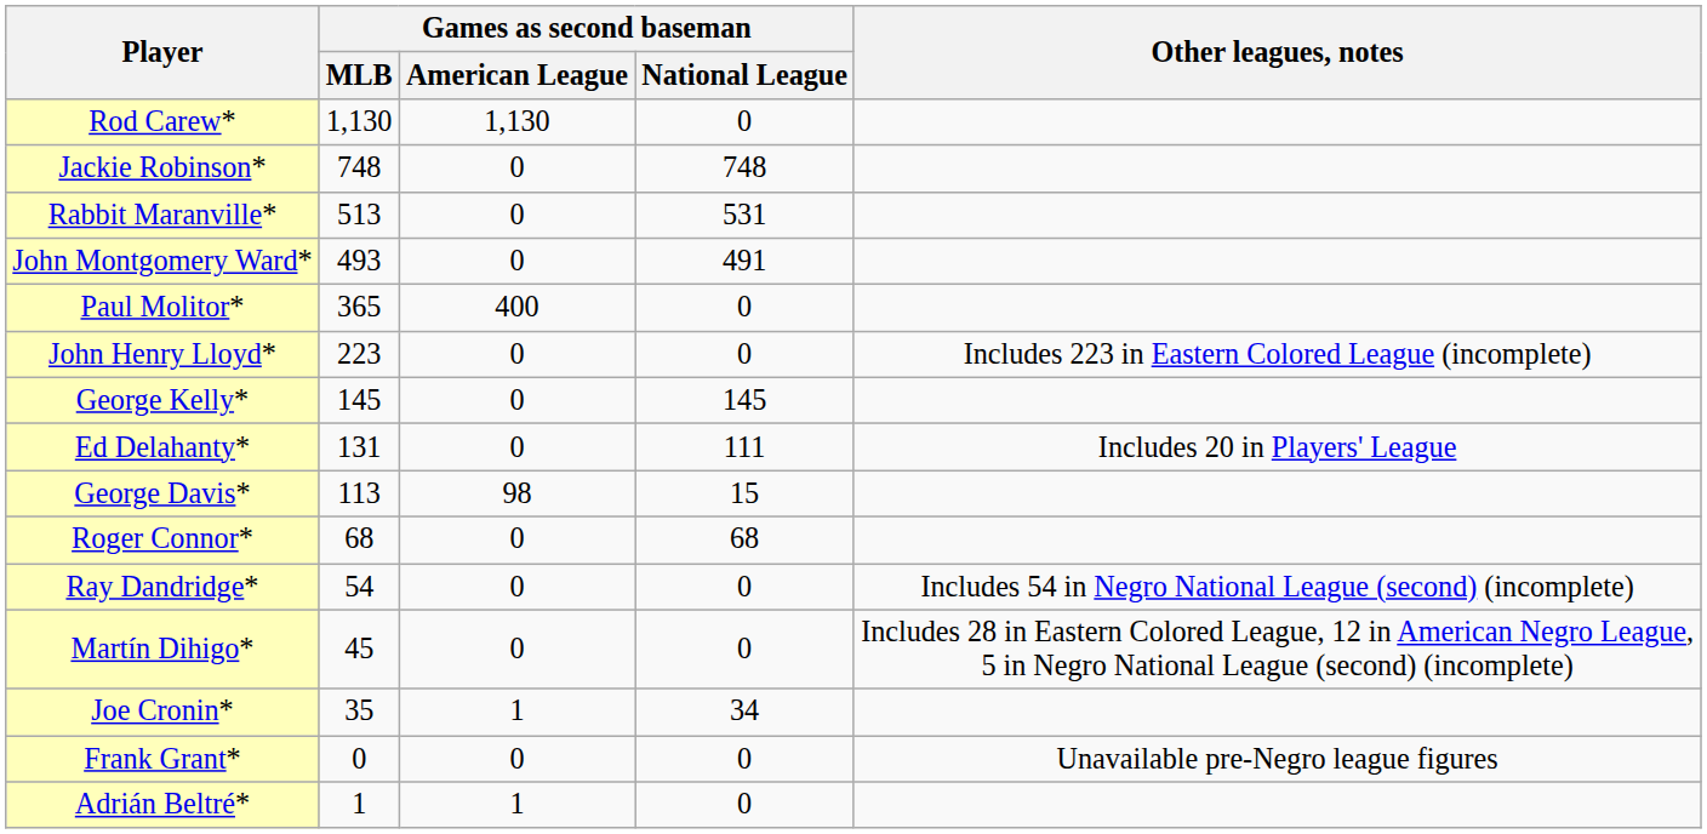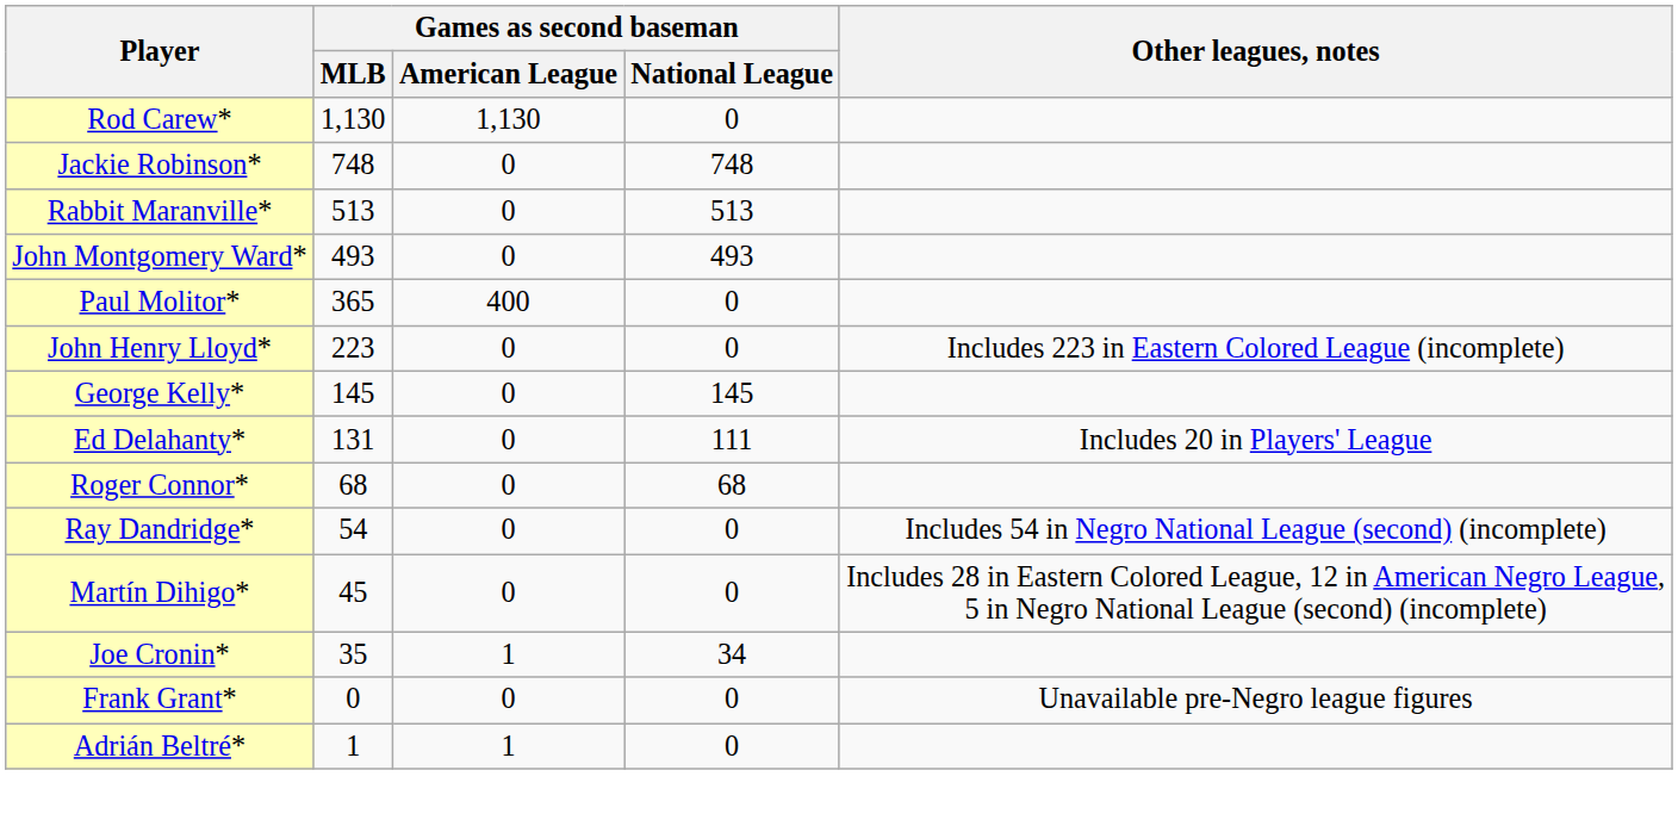 <table class="wikitable sortable" style="text-align:center">
 <tr style="white-space:nowrap;">
 <th rowspan=2 scope="col">Player</th>
 <th colspan=3>Games as second baseman</th>
 <th rowspan=2>Other leagues, notes</th>
 </tr>
 <tr>
 <th>MLB</th>
 <th>American League</th>
 <th>National League</th>
 </tr>
 <tr>
 <td style="background:#ffffbb;"><a href='#'>Rod Carew</a>*</td>
 <td>1,130</td>
 <td>1,130</td>
 <td>0</td>
 <td></td>
 </tr>
 <tr>
 <td style="background:#ffffbb;"><a href='#'>Jackie Robinson</a>*</td>
 <td>748</td>
 <td>0</td>
 <td>748</td>
 <td></td>
 </tr>
 <tr>
 <td style="background:#ffffbb;"><a href='#'>Rabbit Maranville</a>*</td>
 <td>513</td>
 <td>0</td>
-<td>531</td>
+<td>513</td>
 <td></td>
 </tr>
 <tr>
 <td style="background:#ffffbb;"><a href='#'>John Montgomery Ward</a>*</td>
 <td>493</td>
 <td>0</td>
-<td>491</td>
+<td>493</td>
 <td></td>
 </tr>
 <tr>
 <td style="background:#ffffbb;"><a href='#'>Paul Molitor</a>*</td>
 <td>365</td>
 <td>400</td>
 <td>0</td>
 <td></td>
 </tr>
 <tr>
 <td style="background:#ffffbb;"><a href='#'>John Henry Lloyd</a>*</td>
 <td>223</td>
 <td>0</td>
 <td>0</td>
 <td>Includes 223 in <a href='#'>Eastern Colored League</a> (incomplete)</td>
 </tr>
 <tr>
 <td style="background:#ffffbb;"><a href='#'>George Kelly</a>*</td>
 <td>145</td>
 <td>0</td>
 <td>145</td>
 <td></td>
 </tr>
 <tr>
 <td style="background:#ffffbb;"><a href='#'>Ed Delahanty</a>*</td>
 <td>131</td>
 <td>0</td>
 <td>111</td>
 <td>Includes 20 in <a href='#'>Players' League</a></td>
-</tr>
-<tr>
-<td style="background:#ffffbb;"><a href='#'>George Davis</a>*</td>
-<td>113</td>
-<td>98</td>
-<td>15</td>
-<td></td>
 </tr>
 <tr>
 <td style="background:#ffffbb;"><a href='#'>Roger Connor</a>*</td>
 <td>68</td>
 <td>0</td>
 <td>68</td>
 <td></td>
 </tr>
 <tr>
 <td style="background:#ffffbb;"><a href='#'>Ray Dandridge</a>*</td>
 <td>54</td>
 <td>0</td>
 <td>0</td>
 <td>Includes 54 in <a href='#'>Negro National League (second)</a> (incomplete)</td>
 </tr>
 <tr>
 <td style="background:#ffffbb;"><a href='#'>Martín Dihigo</a>*</td>
 <td>45</td>
 <td>0</td>
 <td>0</td>
 <td>Includes 28 in Eastern Colored League, 12 in <a href='#'>American Negro League</a>, <br>5 in Negro National League (second) (incomplete)</td>
 </tr>
 <tr>
 <td style="background:#ffffbb;"><a href='#'>Joe Cronin</a>*</td>
 <td>35</td>
 <td>1</td>
 <td>34</td>
 <td></td>
 </tr>
 <tr>
 <td style="background:#ffffbb;"><a href='#'>Frank Grant</a>*</td>
 <td>0</td>
 <td>0</td>
 <td>0</td>
 <td>Unavailable pre-Negro league figures</td>
 </tr>
 <tr>
 <td style="background:#ffffbb;"><a href='#'>Adrián Beltré</a>*</td>
 <td>1</td>
 <td>1</td>
 <td>0</td>
 <td></td>
 </tr>
 </table>
